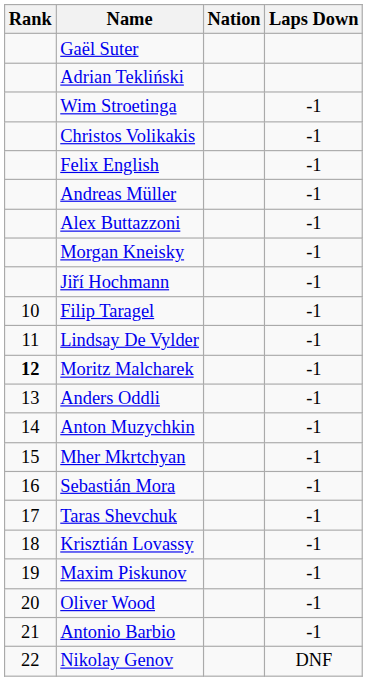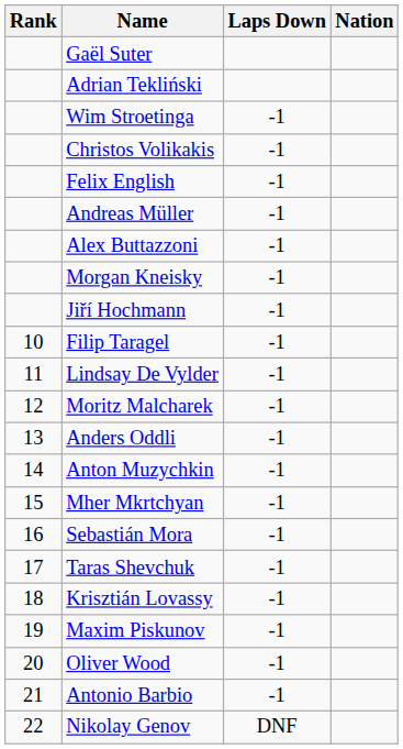 <table class="wikitable sortable" style="text-align:center">
 <tr>
 <th>Rank</th>
 <th>Name</th>
+<th>Laps Down</th>
 <th>Nation</th>
-<th>Laps Down</th>
 </tr>
 <tr>
 <td></td>
 <td align=left><a href='#'>Gaël Suter</a></td>
+<td></td>
 <td align=left></td>
-<td></td>
 </tr>
 <tr>
 <td></td>
 <td align=left><a href='#'>Adrian Tekliński</a></td>
+<td></td>
 <td align=left></td>
-<td></td>
 </tr>
 <tr>
 <td></td>
 <td align=left><a href='#'>Wim Stroetinga</a></td>
+<td>-1</td>
 <td align=left></td>
-<td>-1</td>
 </tr>
 <tr>
 <td></td>
 <td align=left><a href='#'>Christos Volikakis</a></td>
+<td>-1</td>
 <td align=left></td>
-<td>-1</td>
 </tr>
 <tr>
 <td></td>
 <td align=left><a href='#'>Felix English</a></td>
+<td>-1</td>
 <td align=left></td>
-<td>-1</td>
 </tr>
 <tr>
 <td></td>
 <td align=left><a href='#'>Andreas Müller</a></td>
+<td>-1</td>
 <td align=left></td>
-<td>-1</td>
 </tr>
 <tr>
 <td></td>
 <td align=left><a href='#'>Alex Buttazzoni</a></td>
+<td>-1</td>
 <td align=left></td>
-<td>-1</td>
 </tr>
 <tr>
 <td></td>
 <td align=left><a href='#'>Morgan Kneisky</a></td>
+<td>-1</td>
 <td align=left></td>
-<td>-1</td>
 </tr>
 <tr>
 <td></td>
 <td align=left><a href='#'>Jiří Hochmann</a></td>
+<td>-1</td>
 <td align=left></td>
-<td>-1</td>
 </tr>
 <tr>
 <td>10</td>
 <td align=left><a href='#'>Filip Taragel</a></td>
+<td>-1</td>
 <td align=left></td>
-<td>-1</td>
 </tr>
 <tr>
 <td>11</td>
 <td align=left><a href='#'>Lindsay De Vylder</a></td>
+<td>-1</td>
 <td align=left></td>
-<td>-1</td>
 </tr>
 <tr>
-<td><strong>12</strong></td>
+<td>12</td>
 <td align=left><a href='#'>Moritz Malcharek</a></td>
+<td>-1</td>
 <td align=left></td>
-<td>-1</td>
 </tr>
 <tr>
 <td>13</td>
 <td align=left><a href='#'>Anders Oddli</a></td>
+<td>-1</td>
 <td align=left></td>
-<td>-1</td>
 </tr>
 <tr>
 <td>14</td>
 <td align=left><a href='#'>Anton Muzychkin</a></td>
+<td>-1</td>
 <td align=left></td>
-<td>-1</td>
 </tr>
 <tr>
 <td>15</td>
 <td align=left><a href='#'>Mher Mkrtchyan</a></td>
+<td>-1</td>
 <td align=left></td>
-<td>-1</td>
 </tr>
 <tr>
 <td>16</td>
 <td align=left><a href='#'>Sebastián Mora</a></td>
+<td>-1</td>
 <td align=left></td>
-<td>-1</td>
 </tr>
 <tr>
 <td>17</td>
 <td align=left><a href='#'>Taras Shevchuk</a></td>
+<td>-1</td>
 <td align=left></td>
-<td>-1</td>
 </tr>
 <tr>
 <td>18</td>
 <td align=left><a href='#'>Krisztián Lovassy</a></td>
+<td>-1</td>
 <td align=left></td>
-<td>-1</td>
 </tr>
 <tr>
 <td>19</td>
 <td align=left><a href='#'>Maxim Piskunov</a></td>
+<td>-1</td>
 <td align=left></td>
-<td>-1</td>
 </tr>
 <tr>
 <td>20</td>
 <td align=left><a href='#'>Oliver Wood</a></td>
+<td>-1</td>
 <td align=left></td>
-<td>-1</td>
 </tr>
 <tr>
 <td>21</td>
 <td align=left><a href='#'>Antonio Barbio</a></td>
+<td>-1</td>
 <td align=left></td>
-<td>-1</td>
 </tr>
 <tr>
 <td>22</td>
 <td align=left><a href='#'>Nikolay Genov</a></td>
+<td>DNF</td>
 <td align=left></td>
-<td>DNF</td>
 </tr>
 </table>
